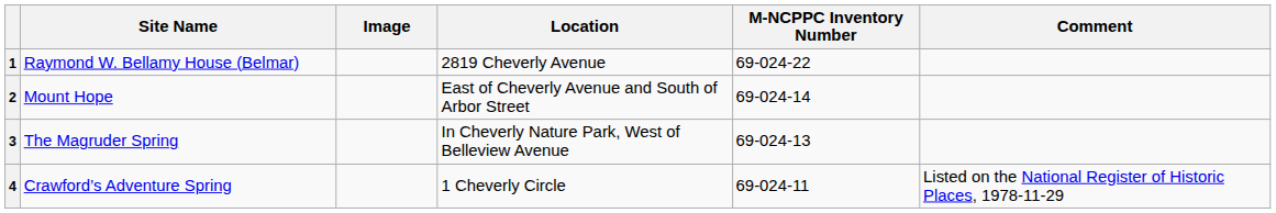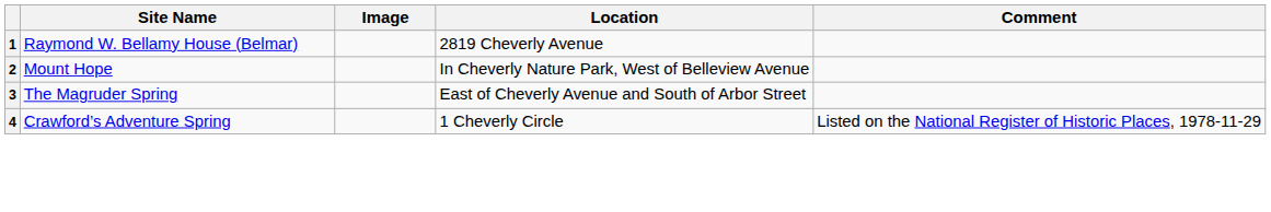 <table class="wikitable sortable" style="width:98%">
 <tr>
 <th></th>
 <th width = 25% ><strong>Site Name</strong></th>
 <th width = 8% class="unsortable" ><strong>Image</strong></th>
 <th><strong>Location</strong></th>
-<th class="unsortable" ><strong>M-NCPPC Inventory Number</strong></th>
 <th class="unsortable" ><strong>Comment</strong></th>
 </tr>
 <tr ->
 <th><small>1</small></th>
 <td><a href='#'>Raymond W. Bellamy House (Belmar)</a></td>
 <td></td>
 <td>2819 Cheverly Avenue</td>
-<td>69-024-22</td>
 <td></td>
 </tr>
 <tr ->
 <th><small>2</small></th>
 <td><a href='#'>Mount Hope</a></td>
 <td></td>
-<td>East of Cheverly Avenue and South of Arbor Street</td>
-<td>69-024-14</td>
+<td>In Cheverly Nature Park, West of Belleview Avenue</td>
 <td></td>
 </tr>
 <tr ->
 <th><small>3</small></th>
 <td><a href='#'>The Magruder Spring</a></td>
 <td></td>
-<td>In Cheverly Nature Park, West of Belleview Avenue</td>
-<td>69-024-13</td>
+<td>East of Cheverly Avenue and South of Arbor Street</td>
 <td></td>
 </tr>
 <tr ->
 <th><small>4</small></th>
 <td><a href='#'>Crawford’s Adventure Spring</a></td>
 <td></td>
 <td>1 Cheverly Circle</td>
-<td>69-024-11</td>
 <td>Listed on the <a href='#'>National Register of Historic Places</a>, 1978-11-29</td>
 </tr>
 </table>
